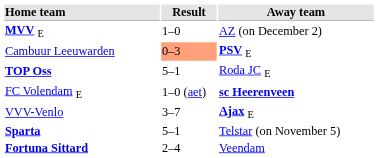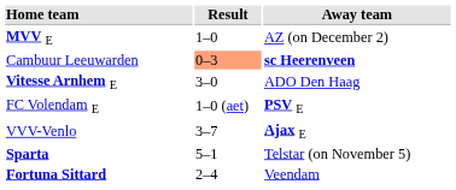 <table style="float:right;">
 <tr bgcolor="#E4E4E4">
 <th style="border-bottom:1px solid #AAAAAA" width="200" align="left">Home team</th>
 <th style="border-bottom:1px solid #AAAAAA" width="70" align="center">Result</th>
 <th style="border-bottom:1px solid #AAAAAA" width="200">Away team</th>
 </tr>
 <tr>
 <td><strong><a href='#'>MVV</a></strong> <sub>E</sub></td>
 <td>1–0</td>
 <td><a href='#'>AZ</a> (on December 2)</td>
 </tr>
 <tr>
 <td><a href='#'>Cambuur Leeuwarden</a></td>
 <td style="background: lightsalmon;">0–3</td>
-<td><strong><a href='#'>PSV</a></strong> <sub>E</sub></td>
+<td><strong><a href='#'>sc Heerenveen</a></strong></td>
 </tr>
 <tr>
-<td><strong><a href='#'>TOP Oss</a></strong></td>
-<td>5–1</td>
-<td><a href='#'>Roda JC</a> <sub>E</sub></td>
+<td><strong><a href='#'>Vitesse Arnhem</a></strong> <sub>E</sub></td>
+<td>3–0</td>
+<td><a href='#'>ADO Den Haag</a></td>
 </tr>
 <tr>
 <td><a href='#'>FC Volendam</a> <sub>E</sub></td>
 <td>1–0 (<a href='#'>aet</a>)</td>
-<td><strong><a href='#'>sc Heerenveen</a></strong></td>
+<td><strong><a href='#'>PSV</a></strong> <sub>E</sub></td>
 </tr>
 <tr>
 <td><a href='#'>VVV-Venlo</a></td>
 <td>3–7</td>
 <td><strong><a href='#'>Ajax</a></strong> <sub>E</sub></td>
 </tr>
 <tr>
 <td><strong><a href='#'>Sparta</a></strong></td>
 <td>5–1</td>
 <td><a href='#'>Telstar</a> (on November 5)</td>
 </tr>
 <tr>
 <td><strong><a href='#'>Fortuna Sittard</a></strong></td>
 <td>2–4</td>
 <td><a href='#'>Veendam</a></td>
 </tr>
 </table>
